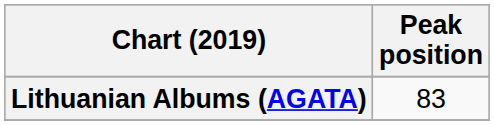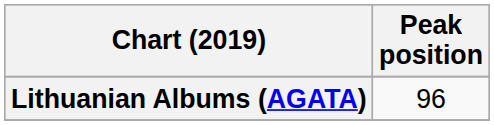 <table class="wikitable sortable plainrowheaders" style="text-align:center">
 <tr>
 <th scope="col">Chart (2019)</th>
 <th scope="col">Peak<br>position</th>
 </tr>
 <tr>
 </tr>
 <tr>
 </tr>
 <tr>
 </tr>
 <tr>
 </tr>
 <tr>
 <th scope="row">Lithuanian Albums (<a href='#'>AGATA</a>)</th>
-<td>83</td>
+<td>96</td>
 </tr>
 <tr>
 </tr>
 <tr>
 </tr>
 </table>
